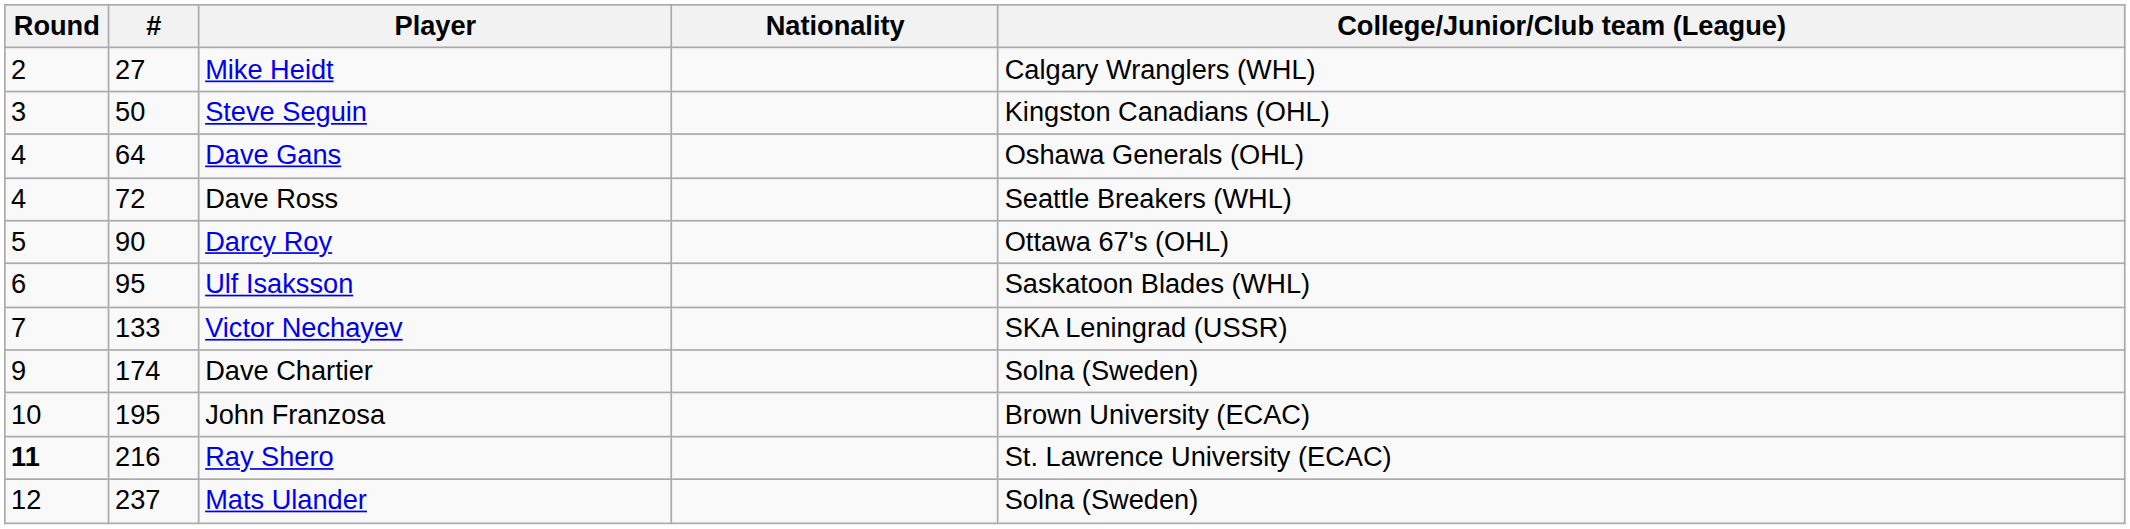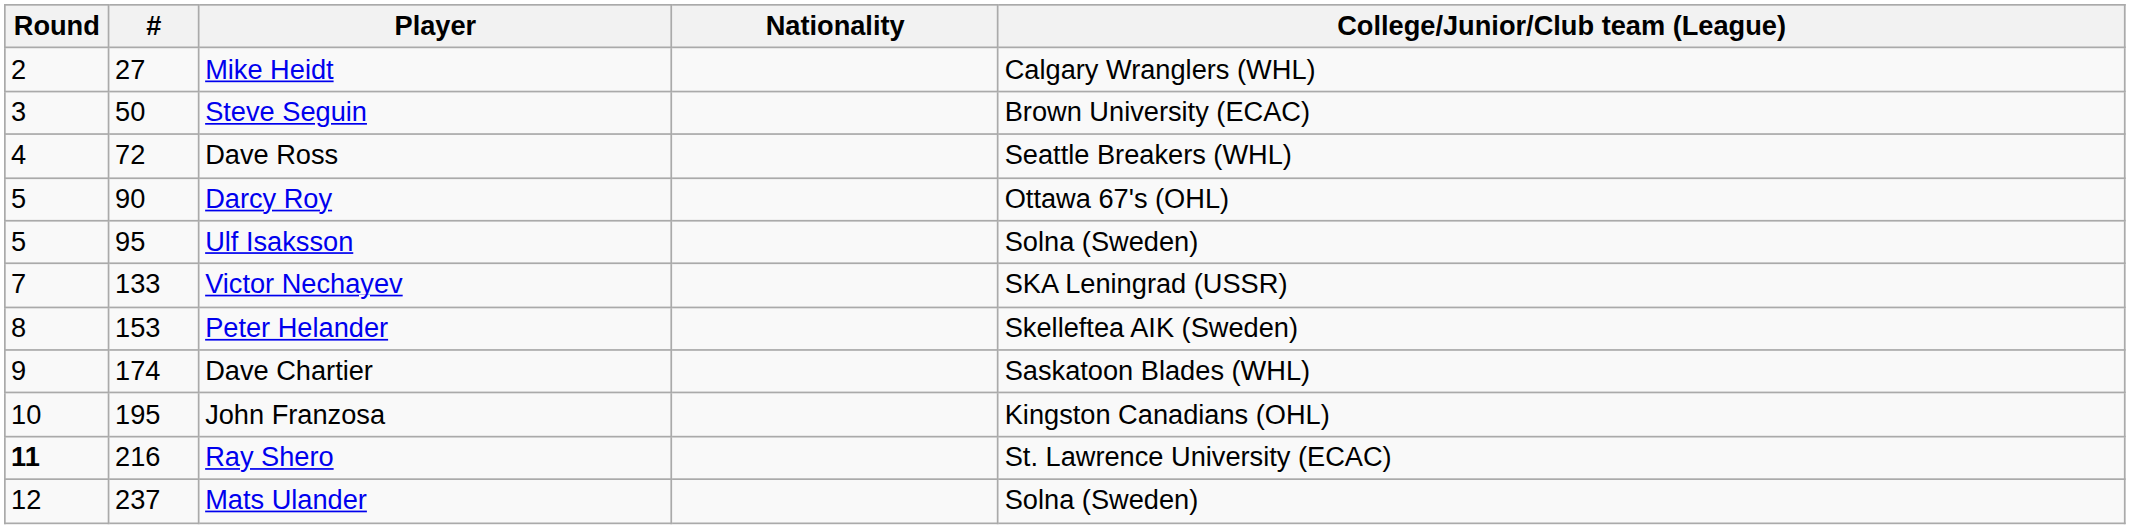 <table class="wikitable">
 <tr align="center">
 <th bgcolor="#DDDDFF" width="4.0%">Round</th>
 <th bgcolor="#DDDDFF" width="4.0%">#</th>
 <th bgcolor="#DDDDFF" width="21.0%">Player</th>
 <th bgcolor="#DDDDFF" width="14.5%">Nationality</th>
 <th bgcolor="#DDDDFF" width="50.0%">College/Junior/Club team (League)</th>
 </tr>
 <tr>
 <td>2</td>
 <td>27</td>
 <td><a href='#'>Mike Heidt</a></td>
 <td></td>
 <td>Calgary Wranglers (WHL)</td>
 </tr>
 <tr>
 <td>3</td>
 <td>50</td>
 <td><a href='#'>Steve Seguin</a></td>
 <td></td>
-<td>Kingston Canadians (OHL)</td>
-</tr>
-<tr>
-<td>4</td>
-<td>64</td>
-<td><a href='#'>Dave Gans</a></td>
-<td></td>
-<td>Oshawa Generals (OHL)</td>
+<td>Brown University (ECAC)</td>
 </tr>
 <tr>
 <td>4</td>
 <td>72</td>
 <td>Dave Ross</td>
 <td></td>
 <td>Seattle Breakers (WHL)</td>
 </tr>
 <tr>
 <td>5</td>
 <td>90</td>
 <td><a href='#'>Darcy Roy</a></td>
 <td></td>
 <td>Ottawa 67's (OHL)</td>
 </tr>
 <tr>
-<td>6</td>
+<td>5</td>
 <td>95</td>
 <td><a href='#'>Ulf Isaksson</a></td>
 <td></td>
-<td>Saskatoon Blades (WHL)</td>
+<td>Solna (Sweden)</td>
 </tr>
 <tr>
 <td>7</td>
 <td>133</td>
 <td><a href='#'>Victor Nechayev</a></td>
 <td></td>
 <td>SKA Leningrad (USSR)</td>
 </tr>
 <tr>
+<td>8</td>
+<td>153</td>
+<td><a href='#'>Peter Helander</a></td>
+<td></td>
+<td>Skelleftea AIK (Sweden)</td>
+</tr>
+<tr>
 <td>9</td>
 <td>174</td>
 <td>Dave Chartier</td>
 <td></td>
-<td>Solna (Sweden)</td>
+<td>Saskatoon Blades (WHL)</td>
 </tr>
 <tr>
 <td>10</td>
 <td>195</td>
 <td>John Franzosa</td>
 <td></td>
-<td>Brown University (ECAC)</td>
+<td>Kingston Canadians (OHL)</td>
 </tr>
 <tr>
 <td><strong>11</strong></td>
 <td>216</td>
 <td><a href='#'>Ray Shero</a></td>
 <td></td>
 <td>St. Lawrence University (ECAC)</td>
 </tr>
 <tr>
 <td>12</td>
 <td>237</td>
 <td><a href='#'>Mats Ulander</a></td>
 <td></td>
 <td>Solna (Sweden)</td>
 </tr>
 </table>
